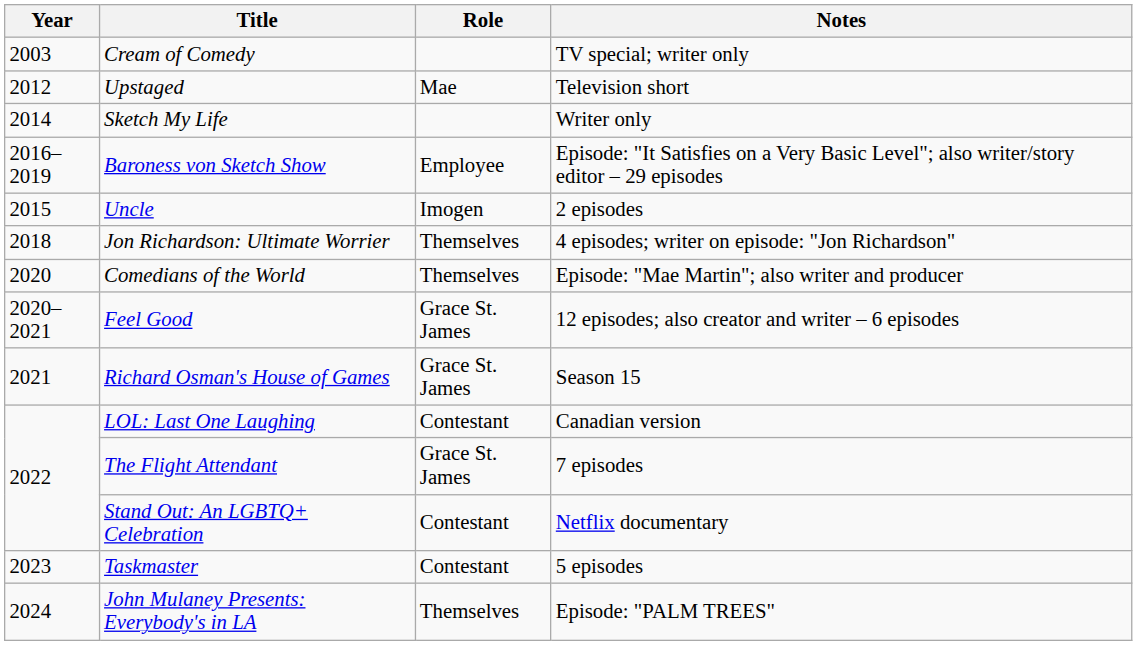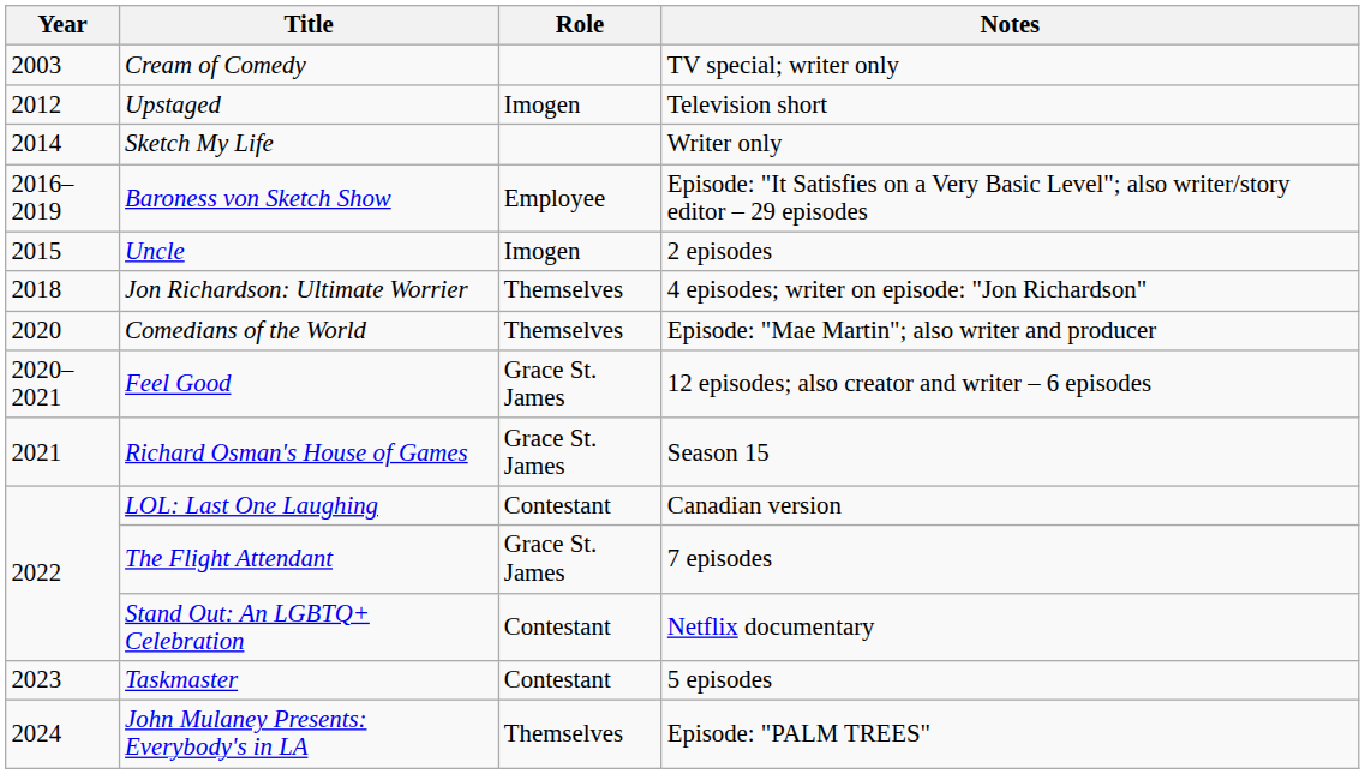 <table class="wikitable sortable">
 <tr>
 <th>Year</th>
 <th>Title</th>
 <th>Role</th>
 <th class=unsortable>Notes</th>
 </tr>
 <tr>
 <td>2003</td>
 <td><em>Cream of Comedy</em></td>
 <td></td>
 <td>TV special; writer only</td>
 </tr>
 <tr>
 <td>2012</td>
 <td><em>Upstaged</em></td>
-<td>Mae</td>
+<td>Imogen</td>
 <td>Television short</td>
 </tr>
 <tr>
 <td>2014</td>
 <td><em>Sketch My Life</em></td>
 <td></td>
 <td>Writer only</td>
 </tr>
 <tr>
 <td>2016–2019</td>
 <td><em><a href='#'>Baroness von Sketch Show</a></em></td>
 <td>Employee</td>
 <td>Episode: "It Satisfies on a Very Basic Level"; also writer/story editor – 29 episodes</td>
 </tr>
 <tr>
 <td>2015</td>
 <td><em><a href='#'>Uncle</a></em></td>
 <td>Imogen</td>
 <td>2 episodes</td>
 </tr>
 <tr>
 <td>2018</td>
 <td><em>Jon Richardson: Ultimate Worrier</em></td>
 <td>Themselves</td>
 <td>4 episodes; writer on episode: "Jon Richardson"</td>
 </tr>
 <tr>
 <td>2020</td>
 <td><em>Comedians of the World</em></td>
 <td>Themselves</td>
 <td>Episode: "Mae Martin"; also writer and producer</td>
 </tr>
 <tr>
 <td>2020–2021</td>
 <td><em><a href='#'>Feel Good</a></em></td>
 <td>Grace St. James</td>
 <td>12 episodes; also creator and writer – 6 episodes</td>
 </tr>
 <tr>
 <td>2021</td>
 <td><em><a href='#'>Richard Osman's House of Games</a></em></td>
 <td>Grace St. James</td>
 <td>Season 15</td>
 </tr>
 <tr>
 <td rowspan=3>2022</td>
 <td><em><a href='#'>LOL: Last One Laughing</a></em></td>
 <td>Contestant</td>
 <td>Canadian version</td>
 </tr>
 <tr>
 <td><em><a href='#'>The Flight Attendant</a></em></td>
 <td>Grace St. James</td>
 <td>7 episodes</td>
 </tr>
 <tr>
 <td><em><a href='#'>Stand Out: An LGBTQ+ Celebration</a></em></td>
 <td>Contestant</td>
 <td><a href='#'>Netflix</a> documentary</td>
 </tr>
 <tr>
 <td>2023</td>
 <td><em><a href='#'>Taskmaster</a></em></td>
 <td>Contestant</td>
 <td>5 episodes</td>
 </tr>
 <tr>
 <td>2024</td>
 <td><em><a href='#'>John Mulaney Presents: Everybody's in LA</a></em></td>
 <td>Themselves</td>
 <td>Episode: "PALM TREES"</td>
 </tr>
 </table>
